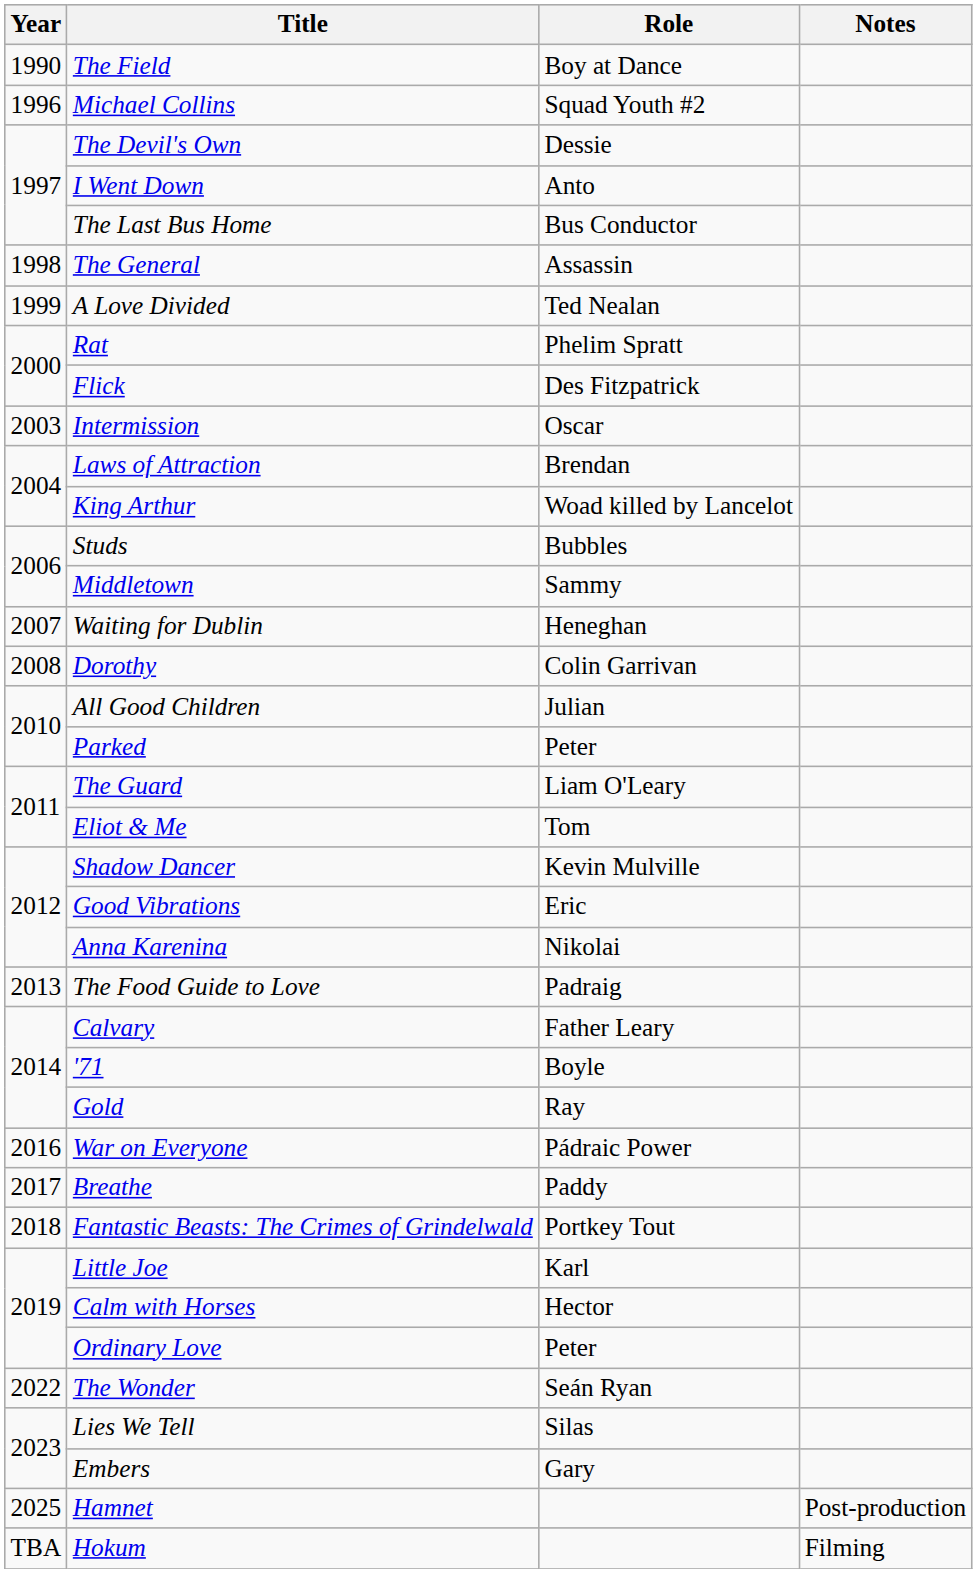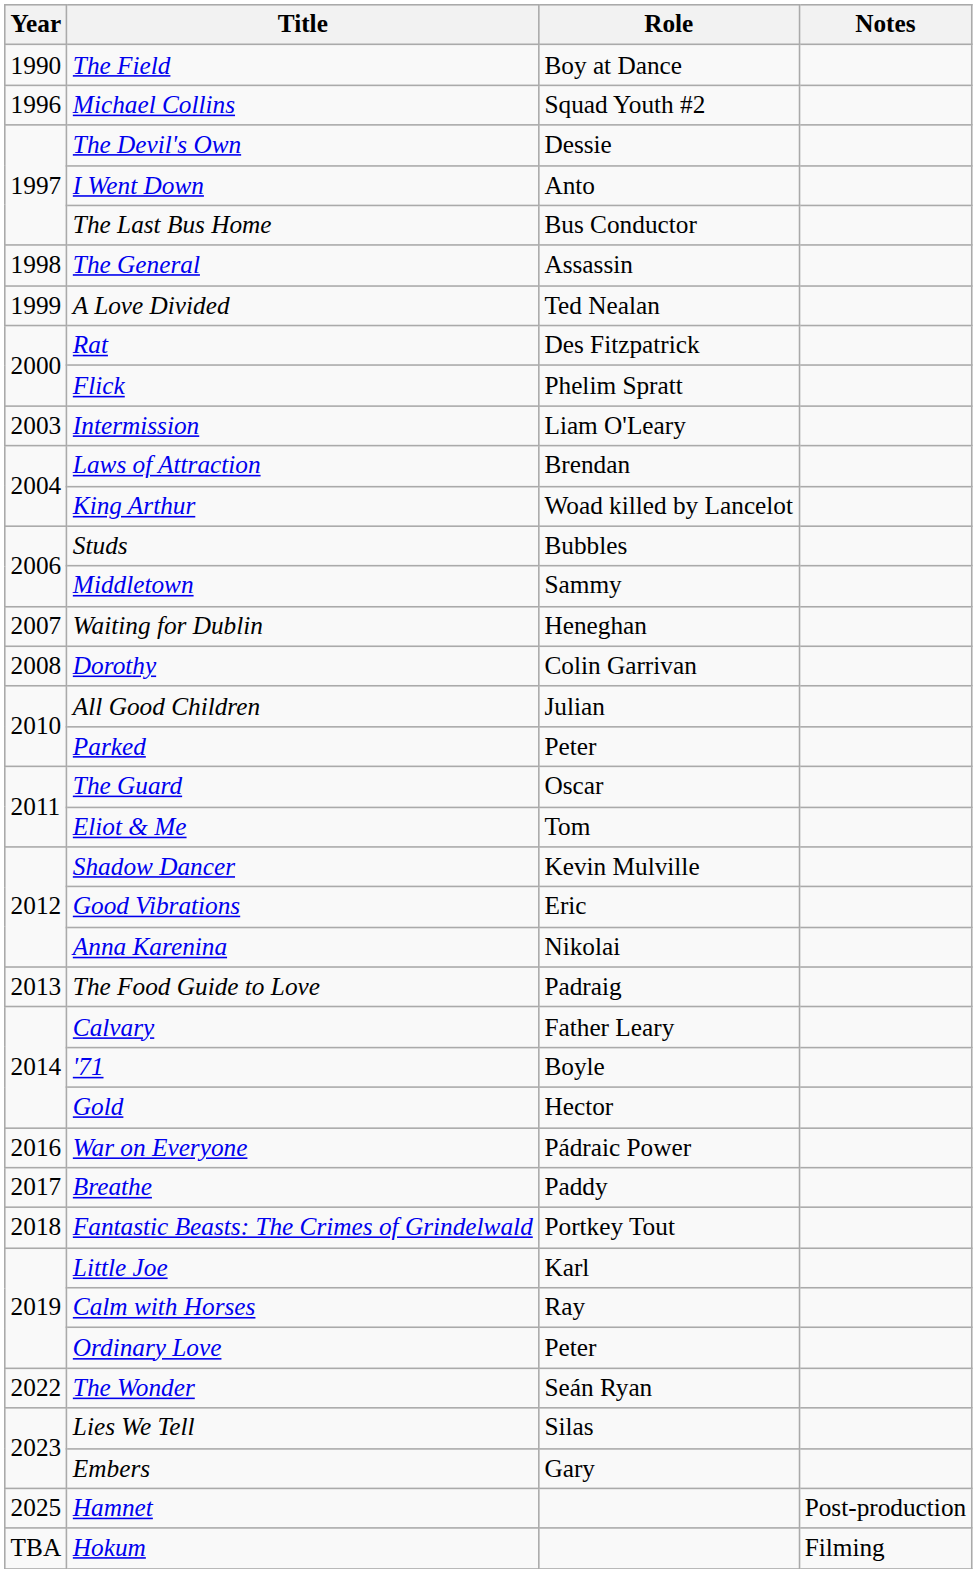 <table class="wikitable sortable">
 <tr>
 <th>Year</th>
 <th>Title</th>
 <th>Role</th>
 <th class="unsortable">Notes</th>
 </tr>
 <tr>
 <td>1990</td>
 <td><a href='#'><em>The Field</em></a></td>
 <td>Boy at Dance</td>
 <td></td>
 </tr>
 <tr>
 <td>1996</td>
 <td><a href='#'><em>Michael Collins</em></a></td>
 <td>Squad Youth #2</td>
 <td></td>
 </tr>
 <tr>
 <td rowspan="3">1997</td>
 <td><em><a href='#'>The Devil's Own</a></em></td>
 <td>Dessie</td>
 <td></td>
 </tr>
 <tr>
 <td><em><a href='#'>I Went Down</a></em></td>
 <td>Anto</td>
 <td></td>
 </tr>
 <tr>
 <td><em>The Last Bus Home</em></td>
 <td>Bus Conductor</td>
 <td></td>
 </tr>
 <tr>
 <td>1998</td>
 <td><a href='#'><em>The General</em></a></td>
 <td>Assassin</td>
 <td></td>
 </tr>
 <tr>
 <td>1999</td>
 <td><em>A Love Divided</em></td>
 <td>Ted Nealan</td>
 <td></td>
 </tr>
 <tr>
 <td rowspan="2">2000</td>
 <td><a href='#'><em>Rat</em></a></td>
-<td>Phelim Spratt</td>
+<td>Des Fitzpatrick</td>
 <td></td>
 </tr>
 <tr>
 <td><a href='#'><em>Flick</em></a></td>
-<td>Des Fitzpatrick</td>
+<td>Phelim Spratt</td>
 <td></td>
 </tr>
 <tr>
 <td>2003</td>
 <td><a href='#'><em>Intermission</em></a></td>
-<td>Oscar</td>
+<td>Liam O'Leary</td>
 <td></td>
 </tr>
 <tr>
 <td rowspan="2">2004</td>
 <td><em><a href='#'>Laws of Attraction</a></em></td>
 <td>Brendan</td>
 <td></td>
 </tr>
 <tr>
 <td><a href='#'><em>King Arthur</em></a></td>
 <td>Woad killed by Lancelot</td>
 <td></td>
 </tr>
 <tr>
 <td rowspan="2">2006</td>
 <td><em>Studs</em></td>
 <td>Bubbles</td>
 <td></td>
 </tr>
 <tr>
 <td><em><a href='#'>Middletown</a></em></td>
 <td>Sammy</td>
 <td></td>
 </tr>
 <tr>
 <td>2007</td>
 <td><em>Waiting for Dublin</em></td>
 <td>Heneghan</td>
 <td></td>
 </tr>
 <tr>
 <td>2008</td>
 <td><em><a href='#'>Dorothy</a></em></td>
 <td>Colin Garrivan</td>
 <td></td>
 </tr>
 <tr>
 <td rowspan="2">2010</td>
 <td><em>All Good Children</em></td>
 <td>Julian</td>
 <td></td>
 </tr>
 <tr>
 <td><em><a href='#'>Parked</a></em></td>
 <td>Peter</td>
 <td></td>
 </tr>
 <tr>
 <td rowspan="2">2011</td>
 <td><a href='#'><em>The Guard</em></a></td>
-<td>Liam O'Leary</td>
+<td>Oscar</td>
 <td></td>
 </tr>
 <tr>
 <td><em><a href='#'>Eliot & Me</a></em></td>
 <td>Tom</td>
 <td></td>
 </tr>
 <tr>
 <td rowspan="3">2012</td>
 <td><a href='#'><em>Shadow Dancer</em></a></td>
 <td>Kevin Mulville</td>
 <td></td>
 </tr>
 <tr>
 <td><a href='#'><em>Good Vibrations</em></a></td>
 <td>Eric</td>
 <td></td>
 </tr>
 <tr>
 <td><a href='#'><em>Anna Karenina</em></a></td>
 <td>Nikolai</td>
 <td></td>
 </tr>
 <tr>
 <td>2013</td>
 <td><em>The Food Guide to Love</em></td>
 <td>Padraig</td>
 <td></td>
 </tr>
 <tr>
 <td rowspan="3">2014</td>
 <td><a href='#'><em>Calvary</em></a></td>
 <td>Father Leary</td>
 <td></td>
 </tr>
 <tr>
 <td><a href='#'><em>'71</em></a></td>
 <td>Boyle</td>
 <td></td>
 </tr>
 <tr>
 <td><a href='#'><em>Gold</em></a></td>
-<td>Ray</td>
+<td>Hector</td>
 <td></td>
 </tr>
 <tr>
 <td>2016</td>
 <td><em><a href='#'>War on Everyone</a></em></td>
 <td>Pádraic Power</td>
 <td></td>
 </tr>
 <tr>
 <td>2017</td>
 <td><a href='#'><em>Breathe</em></a></td>
 <td>Paddy</td>
 <td></td>
 </tr>
 <tr>
 <td>2018</td>
 <td><em><a href='#'>Fantastic Beasts: The Crimes of Grindelwald</a></em></td>
 <td>Portkey Tout</td>
 <td></td>
 </tr>
 <tr>
 <td rowspan="3">2019</td>
 <td><a href='#'><em>Little Joe</em></a></td>
 <td>Karl</td>
 <td></td>
 </tr>
 <tr>
 <td><em><a href='#'>Calm with Horses</a></em></td>
-<td>Hector</td>
+<td>Ray</td>
 <td></td>
 </tr>
 <tr>
 <td><a href='#'><em>Ordinary Love</em></a></td>
 <td>Peter</td>
 <td></td>
 </tr>
 <tr>
 <td>2022</td>
 <td><em><a href='#'>The Wonder</a></em></td>
 <td>Seán Ryan</td>
 <td></td>
 </tr>
 <tr>
 <td rowspan="2">2023</td>
 <td><em>Lies We Tell</em></td>
 <td>Silas</td>
 <td></td>
 </tr>
 <tr>
 <td><em>Embers</em></td>
 <td>Gary</td>
 <td></td>
 </tr>
 <tr>
 <td>2025</td>
 <td><em><a href='#'>Hamnet</a></em></td>
 <td></td>
 <td>Post-production</td>
 </tr>
 <tr>
 <td>TBA</td>
 <td><em><a href='#'>Hokum</a></em></td>
 <td></td>
 <td>Filming</td>
 </tr>
 </table>
